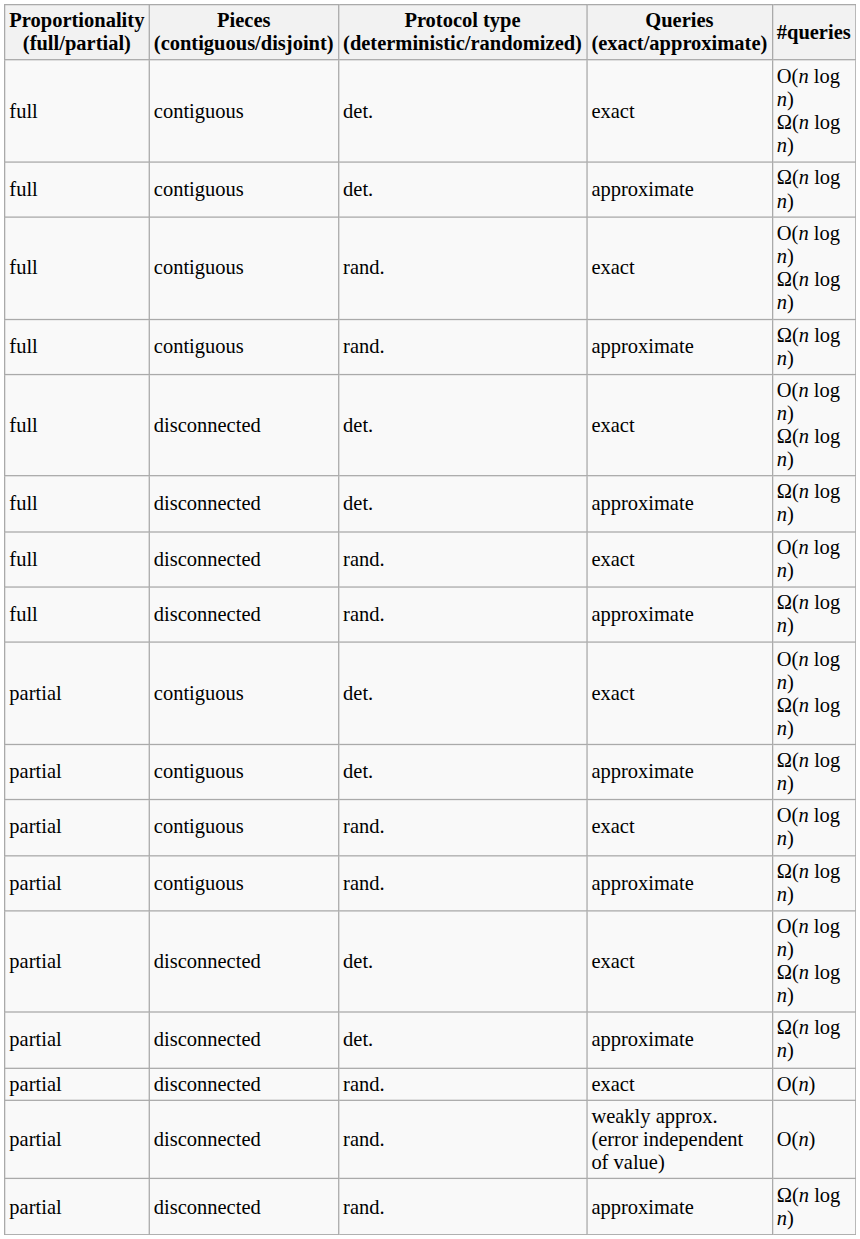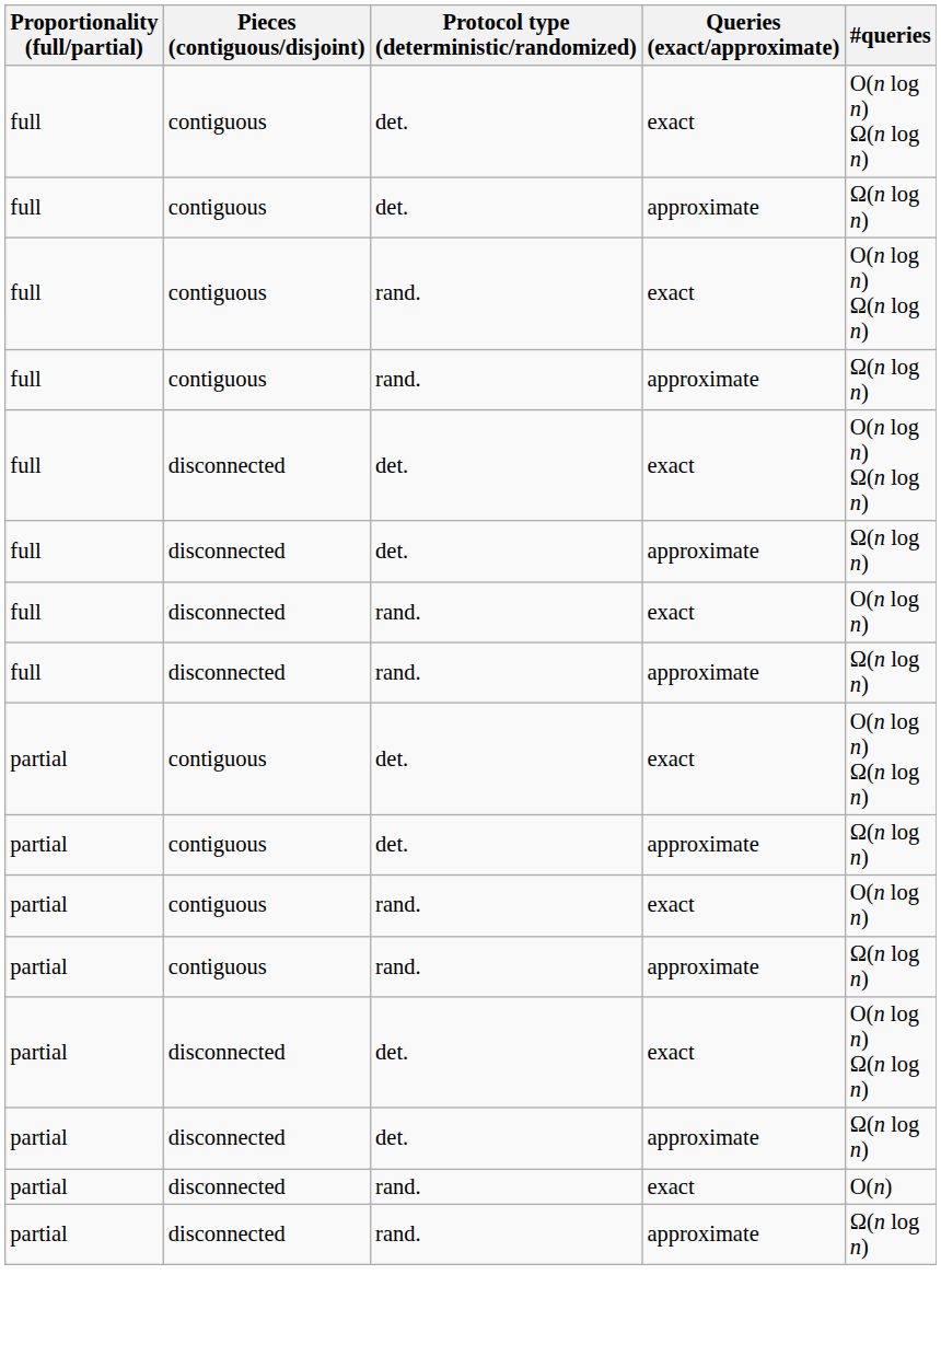 <table class="wikitable sortable">
 <tr>
 <th><strong>Proportionality</strong><br>(full/partial)</th>
 <th><strong>Pieces</strong><br>(contiguous/disjoint)</th>
 <th><strong>Protocol type</strong><br>(deterministic/randomized)</th>
 <th><strong>Queries</strong><br>(exact/approximate)</th>
 <th>#queries</th>
 </tr>
 <tr>
 <td>full</td>
 <td>contiguous</td>
 <td>det.</td>
 <td>exact</td>
 <td>O(<em>n</em> log <em>n</em>)<br>Ω(<em>n</em> log <em>n</em>)</td>
 </tr>
 <tr>
 <td>full</td>
 <td>contiguous</td>
 <td>det.</td>
 <td>approximate</td>
 <td>Ω(<em>n</em> log <em>n</em>)</td>
 </tr>
 <tr>
 <td>full</td>
 <td>contiguous</td>
 <td>rand.</td>
 <td>exact</td>
 <td>O(<em>n</em> log <em>n</em>)<br>Ω(<em>n</em> log <em>n</em>)</td>
 </tr>
 <tr>
 <td>full</td>
 <td>contiguous</td>
 <td>rand.</td>
 <td>approximate</td>
 <td>Ω(<em>n</em> log <em>n</em>)</td>
 </tr>
 <tr>
 <td>full</td>
 <td>disconnected</td>
 <td>det.</td>
 <td>exact</td>
 <td>O(<em>n</em> log <em>n</em>)<br>Ω(<em>n</em> log <em>n</em>)</td>
 </tr>
 <tr>
 <td>full</td>
 <td>disconnected</td>
 <td>det.</td>
 <td>approximate</td>
 <td>Ω(<em>n</em> log <em>n</em>)</td>
 </tr>
 <tr>
 <td>full</td>
 <td>disconnected</td>
 <td>rand.</td>
 <td>exact</td>
 <td>O(<em>n</em> log <em>n</em>)</td>
 </tr>
 <tr>
 <td>full</td>
 <td>disconnected</td>
 <td>rand.</td>
 <td>approximate</td>
 <td>Ω(<em>n</em> log <em>n</em>)</td>
 </tr>
 <tr>
 <td>partial</td>
 <td>contiguous</td>
 <td>det.</td>
 <td>exact</td>
 <td>O(<em>n</em> log <em>n</em>)<br>Ω(<em>n</em> log <em>n</em>)</td>
 </tr>
 <tr>
 <td>partial</td>
 <td>contiguous</td>
 <td>det.</td>
 <td>approximate</td>
 <td>Ω(<em>n</em> log <em>n</em>)</td>
 </tr>
 <tr>
 <td>partial</td>
 <td>contiguous</td>
 <td>rand.</td>
 <td>exact</td>
 <td>O(<em>n</em> log <em>n</em>)</td>
 </tr>
 <tr>
 <td>partial</td>
 <td>contiguous</td>
 <td>rand.</td>
 <td>approximate</td>
 <td>Ω(<em>n</em> log <em>n</em>)</td>
 </tr>
 <tr>
 <td>partial</td>
 <td>disconnected</td>
 <td>det.</td>
 <td>exact</td>
 <td>O(<em>n</em> log <em>n</em>)<br>Ω(<em>n</em> log <em>n</em>)</td>
 </tr>
 <tr>
 <td>partial</td>
 <td>disconnected</td>
 <td>det.</td>
 <td>approximate</td>
 <td>Ω(<em>n</em> log <em>n</em>)</td>
 </tr>
 <tr>
 <td>partial</td>
 <td>disconnected</td>
 <td>rand.</td>
 <td>exact</td>
 <td>O(<em>n</em>)</td>
 </tr>
 <tr>
 <td>partial</td>
 <td>disconnected</td>
 <td>rand.</td>
-<td>weakly approx. <br>(error independent<br>of value)</td>
-<td>O(<em>n</em>)</td>
-</tr>
-<tr>
-<td>partial</td>
-<td>disconnected</td>
-<td>rand.</td>
 <td>approximate</td>
 <td>Ω(<em>n</em> log <em>n</em>)</td>
 </tr>
 </table>
